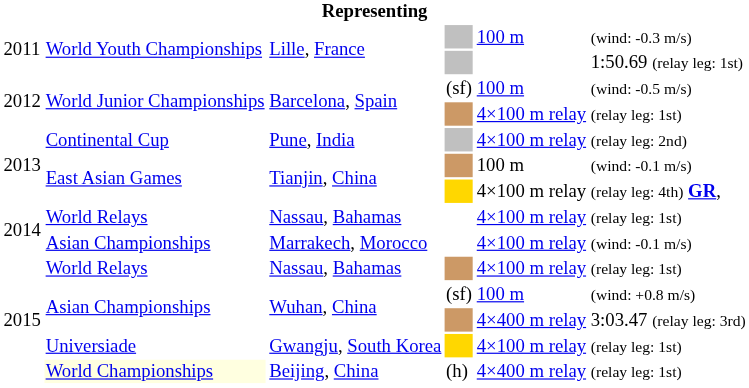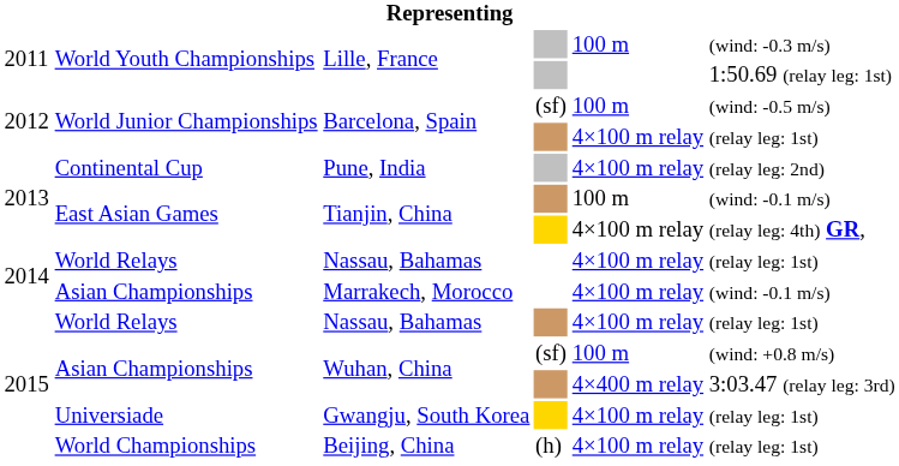 <table>
 <tr>
 <th colspan="6">Representing </th>
 </tr>
 <tr>
 <td rowspan=2>2011</td>
 <td rowspan=2><a href='#'>World Youth Championships</a></td>
 <td rowspan=2><a href='#'>Lille</a>, <a href='#'>France</a></td>
 <td bgcolor="silver"></td>
 <td><a href='#'>100 m</a></td>
 <td> <small>(wind: -0.3 m/s)</small></td>
 </tr>
 <tr>
 <td bgcolor="silver"></td>
 <td></td>
 <td>1:50.69 <small>(relay leg: 1st)</small> <strong></strong></td>
 </tr>
 <tr>
 <td rowspan=2>2012</td>
 <td rowspan=2><a href='#'>World Junior Championships</a></td>
 <td rowspan=2><a href='#'>Barcelona</a>, <a href='#'>Spain</a></td>
 <td> (sf)</td>
 <td><a href='#'>100 m</a></td>
 <td> <small>(wind: -0.5 m/s)</small></td>
 </tr>
 <tr>
 <td bgcolor=cc9966></td>
 <td><a href='#'>4×100 m relay</a></td>
 <td> <small>(relay leg: 1st)</small></td>
 </tr>
 <tr>
 <td rowspan=3>2013</td>
 <td><a href='#'>Continental Cup</a></td>
 <td><a href='#'>Pune</a>, <a href='#'>India</a></td>
 <td bgcolor="silver"></td>
 <td><a href='#'>4×100 m relay</a></td>
 <td> <small>(relay leg: 2nd)</small></td>
 </tr>
 <tr>
 <td rowspan=2><a href='#'>East Asian Games</a></td>
 <td rowspan=2><a href='#'>Tianjin</a>, <a href='#'>China</a></td>
 <td bgcolor=cc9966></td>
 <td>100 m</td>
 <td> <small>(wind: -0.1 m/s)</small></td>
 </tr>
 <tr>
 <td bgcolor="gold"></td>
 <td>4×100 m relay</td>
 <td> <small>(relay leg: 4th)</small> <strong><a href='#'>GR</a></strong>, <strong></strong></td>
 </tr>
 <tr>
 <td rowspan=2>2014</td>
 <td><a href='#'>World Relays</a></td>
 <td><a href='#'>Nassau</a>, <a href='#'>Bahamas</a></td>
 <td></td>
 <td><a href='#'>4×100 m relay</a></td>
 <td> <small>(relay leg: 1st)</small></td>
 </tr>
 <tr>
 <td><a href='#'>Asian Championships</a></td>
 <td><a href='#'>Marrakech</a>, <a href='#'>Morocco</a></td>
 <td></td>
 <td><a href='#'>4×100 m relay</a></td>
 <td> <small>(wind: -0.1 m/s)</small></td>
 </tr>
 <tr>
 <td rowspan=5>2015</td>
 <td><a href='#'>World Relays</a></td>
 <td><a href='#'>Nassau</a>, <a href='#'>Bahamas</a></td>
 <td bgcolor=cc9966></td>
 <td><a href='#'>4×100 m relay</a></td>
 <td> <small>(relay leg: 1st)</small></td>
 </tr>
 <tr>
 <td rowspan=2><a href='#'>Asian Championships</a></td>
 <td rowspan=2><a href='#'>Wuhan</a>, <a href='#'>China</a></td>
 <td> (sf)</td>
 <td><a href='#'>100 m</a></td>
 <td> <small>(wind: +0.8 m/s)</small></td>
 </tr>
 <tr>
 <td bgcolor=cc9966></td>
 <td><a href='#'>4×400 m relay</a></td>
 <td>3:03.47 <small>(relay leg: 3rd)</small></td>
 </tr>
 <tr>
 <td><a href='#'>Universiade</a></td>
 <td><a href='#'>Gwangju</a>, <a href='#'>South Korea</a></td>
 <td bgcolor="gold"></td>
 <td><a href='#'>4×100 m relay</a></td>
 <td> <small>(relay leg: 1st)</small></td>
 </tr>
 <tr>
-<td style="background: lightyellow;"><a href='#'>World Championships</a></td>
+<td><a href='#'>World Championships</a></td>
 <td><a href='#'>Beijing</a>, <a href='#'>China</a></td>
 <td> (h)</td>
-<td><a href='#'>4×400 m relay</a></td>
+<td><a href='#'>4×100 m relay</a></td>
 <td> <small>(relay leg: 1st)</small></td>
 </tr>
 <tr>
 </tr>
 </table>
